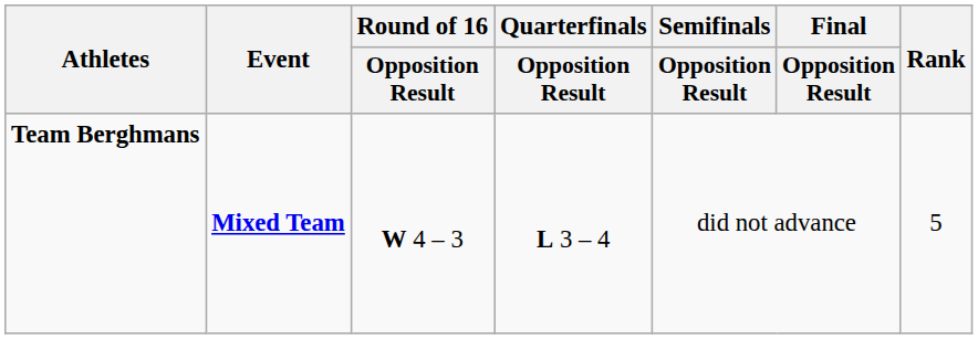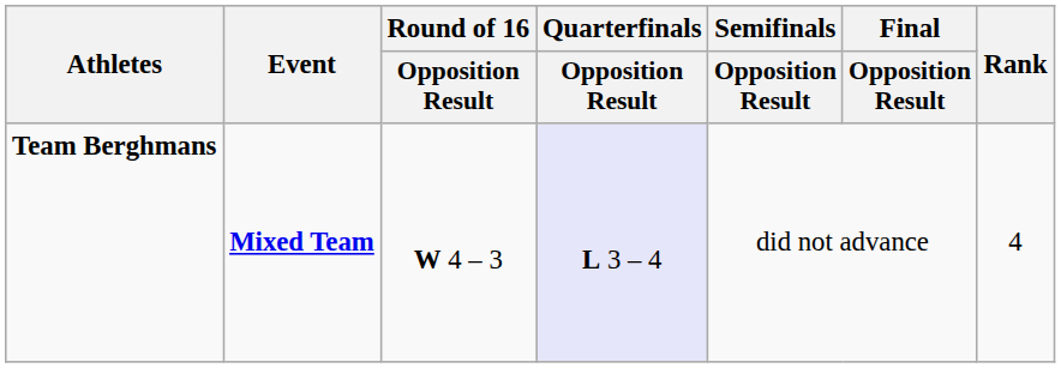 <table class="wikitable" style="font-size:90%">
 <tr>
 <th rowspan="2">Athletes</th>
 <th rowspan="2">Event</th>
 <th>Round of 16</th>
 <th>Quarterfinals</th>
 <th>Semifinals</th>
 <th>Final</th>
 <th rowspan=2>Rank</th>
 </tr>
 <tr style="font-size:95%">
 <th>Opposition<br>Result</th>
 <th>Opposition<br>Result</th>
 <th>Opposition<br>Result</th>
 <th>Opposition<br>Result</th>
 </tr>
 <tr align=center>
 <td align=left><strong>Team Berghmans</strong><br><br><br><br><br><br><br></td>
 <td align=left><strong><a href='#'>Mixed Team</a></strong></td>
 <td><br><strong>W</strong> 4 – 3</td>
-<td><br><strong>L</strong> 3 – 4</td>
+<td style="background: lavender;"><br><strong>L</strong> 3 – 4</td>
 <td colspan=2>did not advance</td>
-<td>5</td>
+<td>4</td>
 </tr>
 </table>
